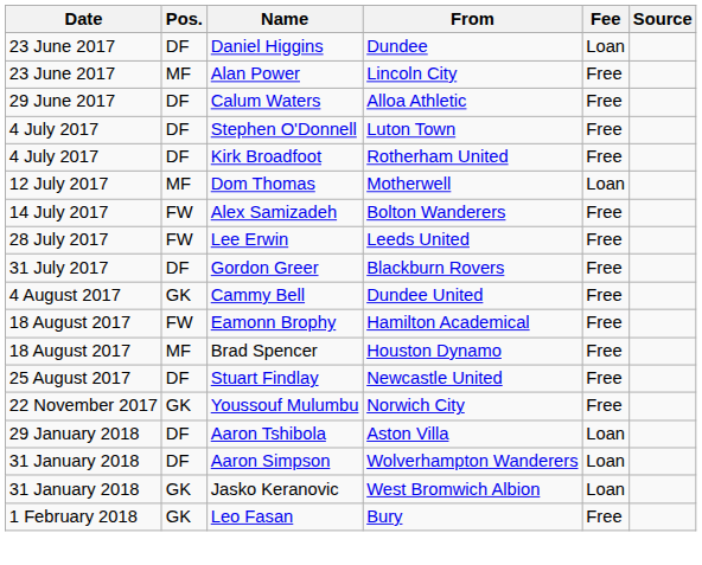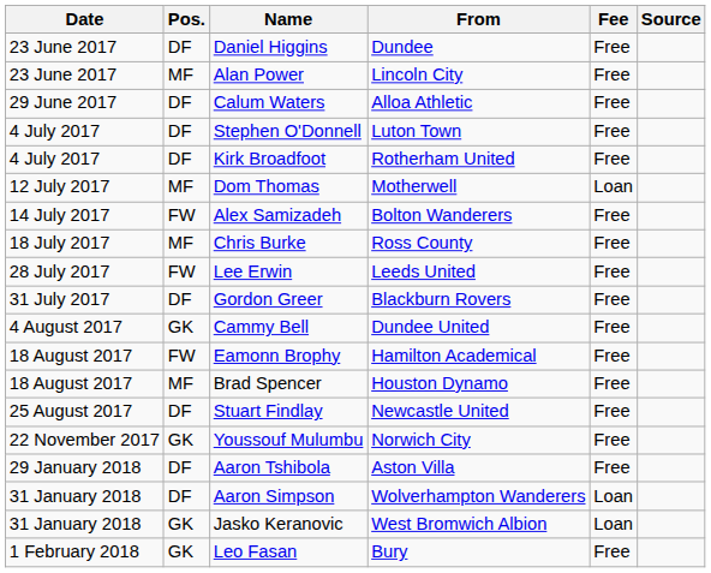 <table class="wikitable">
 <tr>
 <th>Date</th>
 <th>Pos.</th>
 <th>Name</th>
 <th>From</th>
 <th>Fee</th>
 <th>Source</th>
 </tr>
 <tr>
 <td>23 June 2017</td>
 <td>DF</td>
 <td><a href='#'>Daniel Higgins</a></td>
 <td><a href='#'>Dundee</a></td>
-<td>Loan</td>
+<td>Free</td>
 <td></td>
 </tr>
 <tr>
 <td>23 June 2017</td>
 <td>MF</td>
 <td> <a href='#'>Alan Power</a></td>
 <td> <a href='#'>Lincoln City</a></td>
 <td>Free</td>
 <td></td>
 </tr>
 <tr>
 <td>29 June 2017</td>
 <td>DF</td>
 <td><a href='#'>Calum Waters</a></td>
 <td><a href='#'>Alloa Athletic</a></td>
 <td>Free</td>
 <td></td>
 </tr>
 <tr>
 <td>4 July 2017</td>
 <td>DF</td>
 <td><a href='#'>Stephen O'Donnell</a></td>
 <td> <a href='#'>Luton Town</a></td>
 <td>Free</td>
 <td></td>
 </tr>
 <tr>
 <td>4 July 2017</td>
 <td>DF</td>
 <td><a href='#'>Kirk Broadfoot</a></td>
 <td> <a href='#'>Rotherham United</a></td>
 <td>Free</td>
 <td></td>
 </tr>
 <tr>
 <td>12 July 2017</td>
 <td>MF</td>
 <td><a href='#'>Dom Thomas</a></td>
 <td><a href='#'>Motherwell</a></td>
 <td>Loan</td>
 <td></td>
 </tr>
 <tr>
 <td>14 July 2017</td>
 <td>FW</td>
 <td> <a href='#'>Alex Samizadeh</a></td>
 <td> <a href='#'>Bolton Wanderers</a></td>
+<td>Free</td>
+<td></td>
+</tr>
+<tr>
+<td>18 July 2017</td>
+<td>MF</td>
+<td><a href='#'>Chris Burke</a></td>
+<td><a href='#'>Ross County</a></td>
 <td>Free</td>
 <td></td>
 </tr>
 <tr>
 <td>28 July 2017</td>
 <td>FW</td>
 <td><a href='#'>Lee Erwin</a></td>
 <td> <a href='#'>Leeds United</a></td>
 <td>Free</td>
 <td></td>
 </tr>
 <tr>
 <td>31 July 2017</td>
 <td>DF</td>
 <td><a href='#'>Gordon Greer</a></td>
 <td> <a href='#'>Blackburn Rovers</a></td>
 <td>Free</td>
 <td></td>
 </tr>
 <tr>
 <td>4 August 2017</td>
 <td>GK</td>
 <td><a href='#'>Cammy Bell</a></td>
 <td><a href='#'>Dundee United</a></td>
 <td>Free</td>
 <td></td>
 </tr>
 <tr>
 <td>18 August 2017</td>
 <td>FW</td>
 <td><a href='#'>Eamonn Brophy</a></td>
 <td><a href='#'>Hamilton Academical</a></td>
 <td>Free</td>
 <td></td>
 </tr>
 <tr>
 <td>18 August 2017</td>
 <td>MF</td>
 <td>Brad Spencer</td>
 <td> <a href='#'>Houston Dynamo</a></td>
 <td>Free</td>
 <td></td>
 </tr>
 <tr>
 <td>25 August 2017</td>
 <td>DF</td>
 <td><a href='#'>Stuart Findlay</a></td>
 <td> <a href='#'>Newcastle United</a></td>
 <td>Free</td>
 <td></td>
 </tr>
 <tr>
 <td>22 November 2017</td>
 <td>GK</td>
 <td> <a href='#'>Youssouf Mulumbu</a></td>
 <td> <a href='#'>Norwich City</a></td>
 <td>Free</td>
 <td></td>
 </tr>
 <tr>
 <td>29 January 2018</td>
 <td>DF</td>
 <td> <a href='#'>Aaron Tshibola</a></td>
 <td> <a href='#'>Aston Villa</a></td>
-<td>Loan</td>
+<td>Free</td>
 <td></td>
 </tr>
 <tr>
 <td>31 January 2018</td>
 <td>DF</td>
 <td> <a href='#'>Aaron Simpson</a></td>
 <td> <a href='#'>Wolverhampton Wanderers</a></td>
 <td>Loan</td>
 <td></td>
 </tr>
 <tr>
 <td>31 January 2018</td>
 <td>GK</td>
 <td> Jasko Keranovic</td>
 <td> <a href='#'>West Bromwich Albion</a></td>
 <td>Loan</td>
 <td></td>
 </tr>
 <tr>
 <td>1 February 2018</td>
 <td>GK</td>
 <td> <a href='#'>Leo Fasan</a></td>
 <td> <a href='#'>Bury</a></td>
 <td>Free</td>
 <td></td>
 </tr>
 </table>
